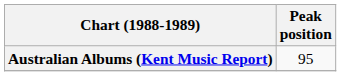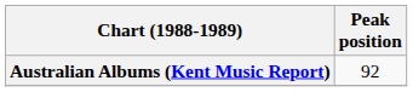 <table class="wikitable plainrowheaders sortable">
 <tr>
 <th>Chart (1988-1989)</th>
 <th>Peak<br>position</th>
 </tr>
 <tr>
 <th scope="row">Australian Albums (<a href='#'>Kent Music Report</a>)</th>
-<td align="center">95</td>
+<td align="center">92</td>
 </tr>
 <tr>
 </tr>
 <tr>
 </tr>
 <tr>
 </tr>
 </table>
